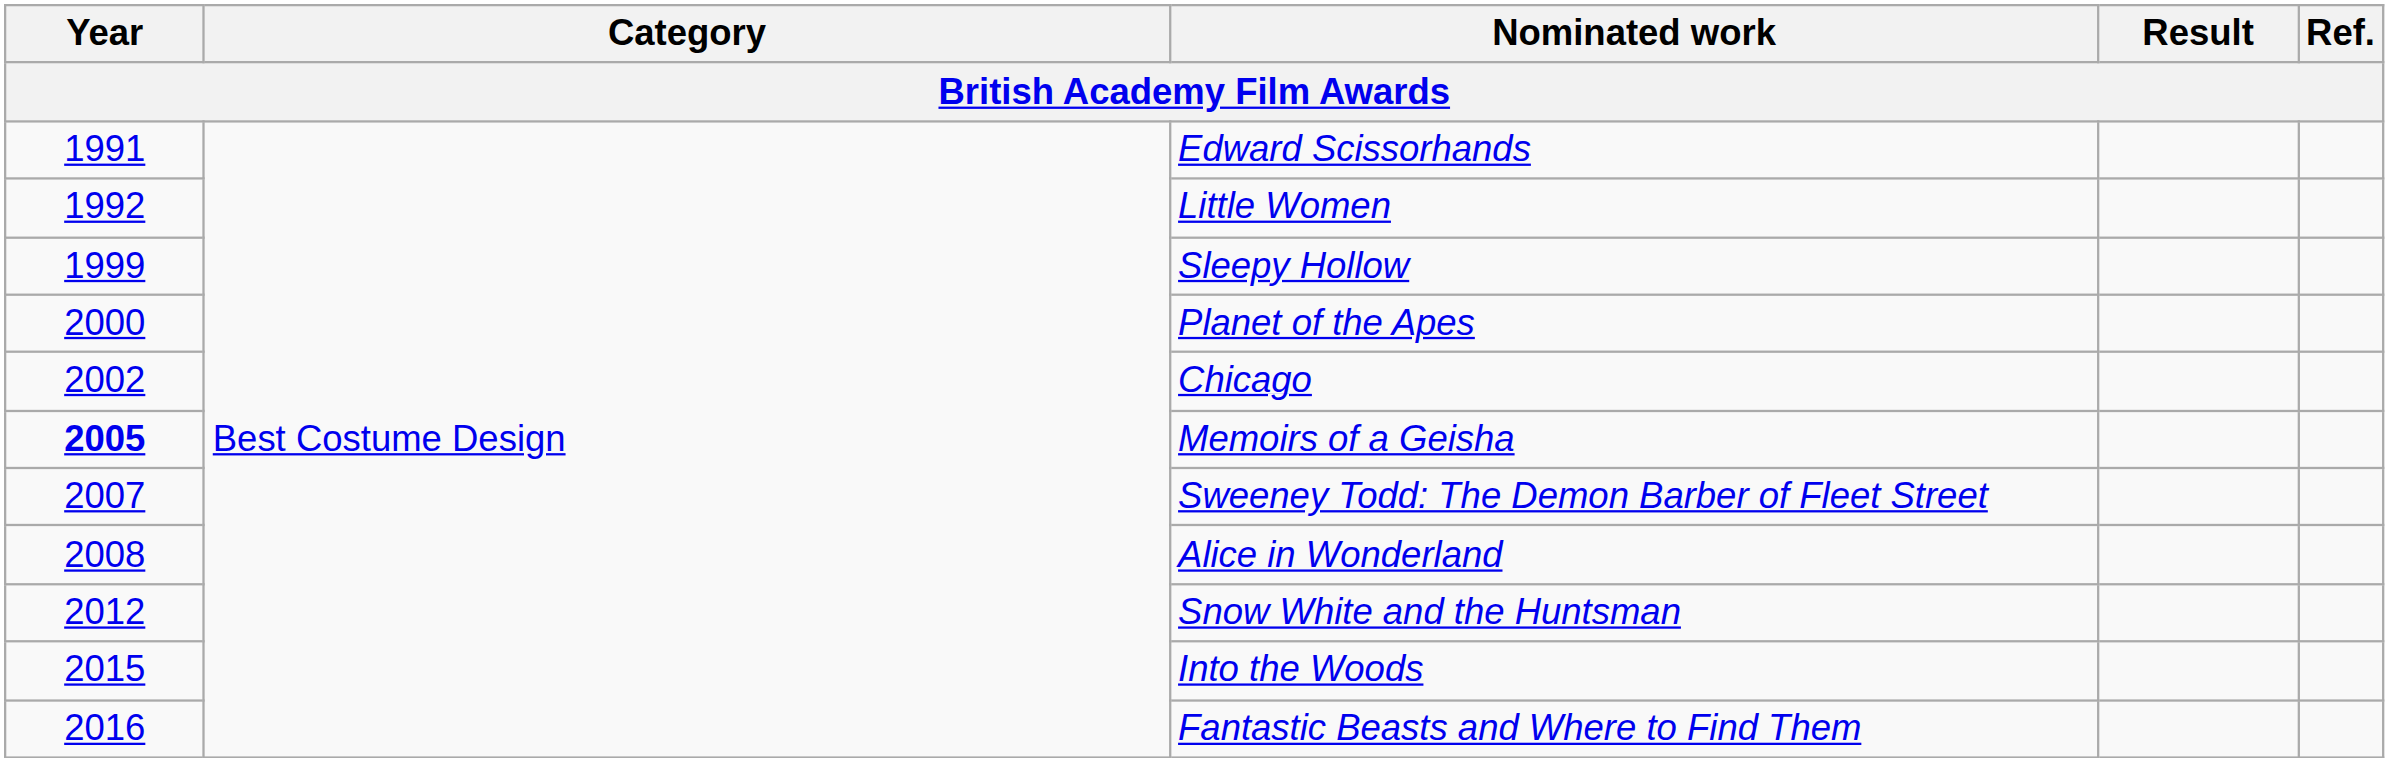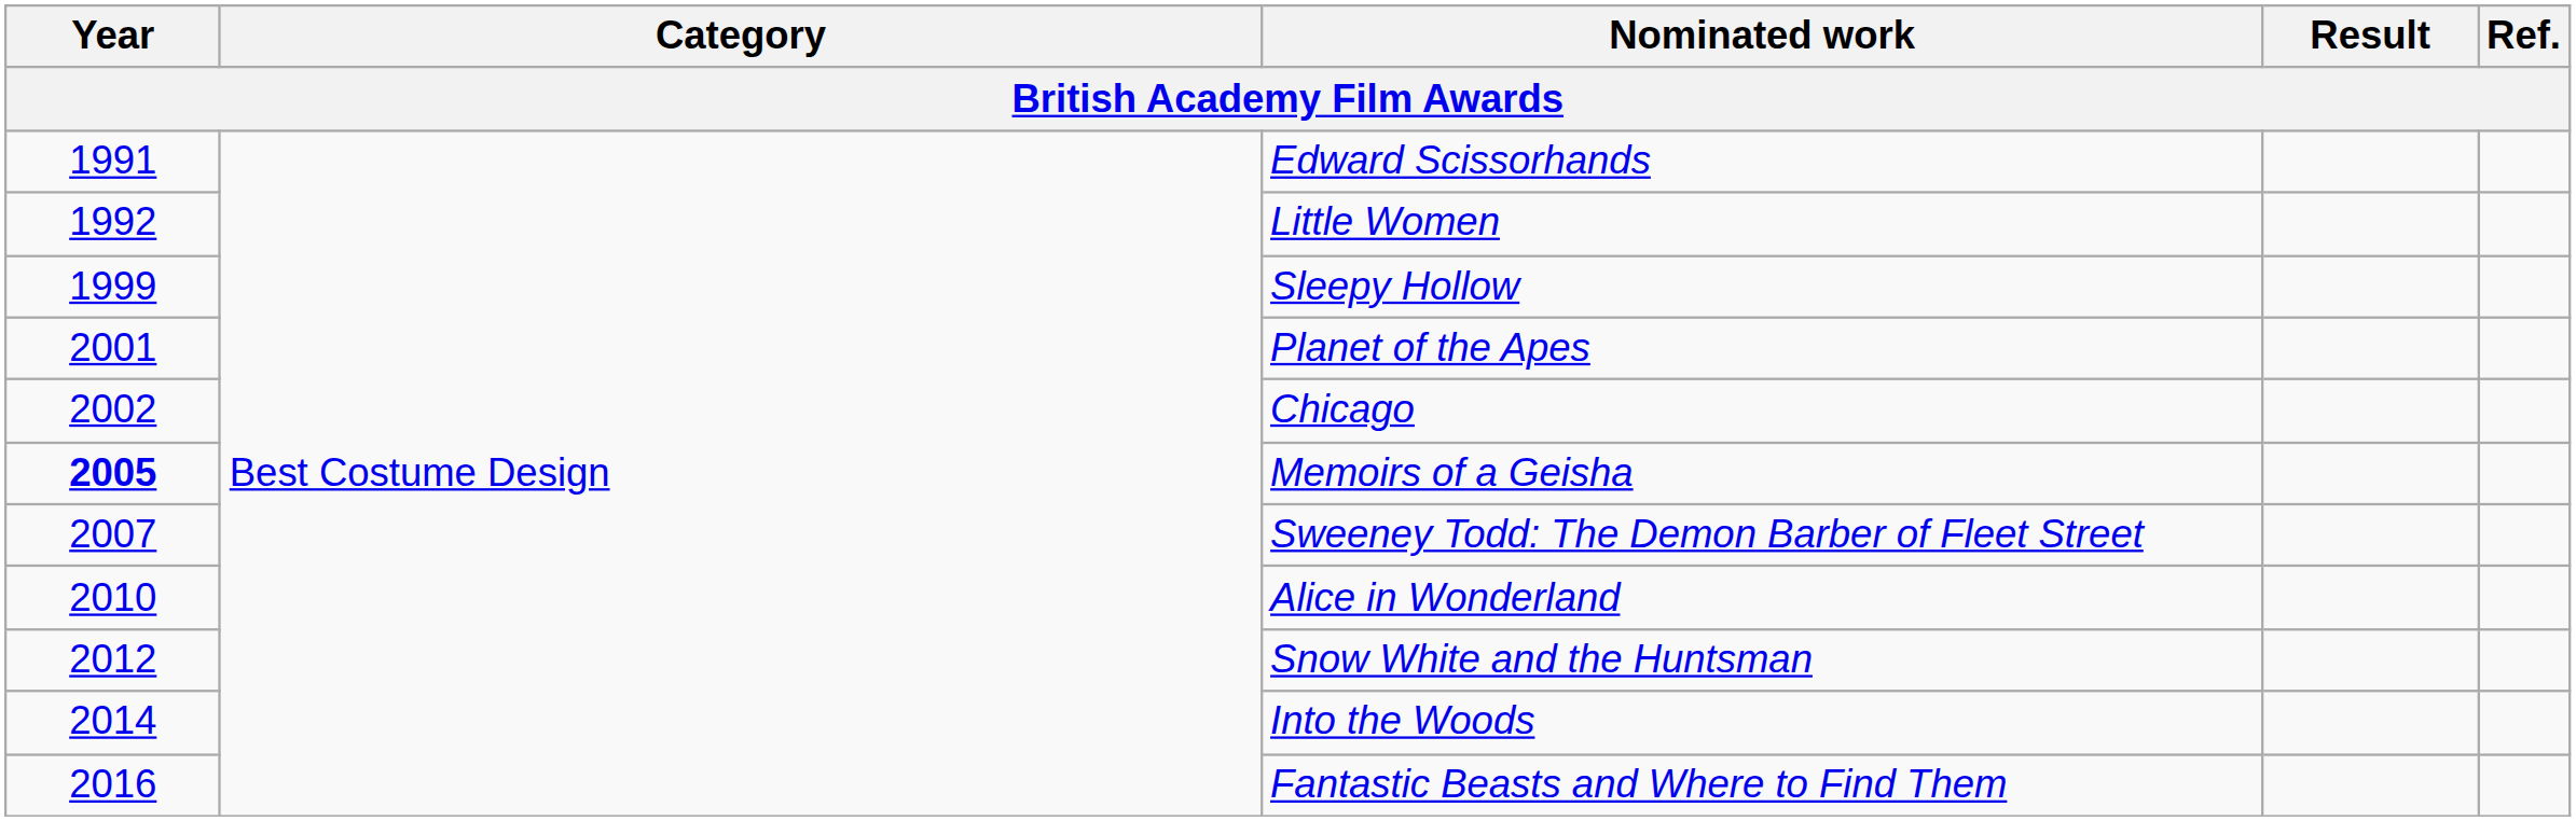 <table class=wikitable>
 <tr>
 <th scope="col" style="width:5em;">Year</th>
 <th scope="col" style="width:26em;">Category</th>
 <th scope="col" style="width:25em;">Nominated work</th>
 <th scope="col" style="width:5em;">Result</th>
 <th>Ref.</th>
 </tr>
 <tr>
 <th colspan="5"><a href='#'>British Academy Film Awards</a></th>
 </tr>
 <tr>
 <td style="text-align:center;"><a href='#'>1991</a></td>
 <td rowspan="11"><a href='#'>Best Costume Design</a></td>
 <td><em><a href='#'>Edward Scissorhands</a></em></td>
 <td></td>
 <td style="text-align:center;"></td>
 </tr>
 <tr>
 <td style="text-align:center;"><a href='#'>1992</a></td>
 <td><em><a href='#'>Little Women</a></em></td>
 <td></td>
 <td style="text-align:center;"></td>
 </tr>
 <tr>
 <td style="text-align:center;"><a href='#'>1999</a></td>
 <td><em><a href='#'>Sleepy Hollow</a></em></td>
 <td></td>
 <td style="text-align:center;"></td>
 </tr>
 <tr>
-<td style="text-align:center;"><a href='#'>2000</a></td>
+<td style="text-align:center;"><a href='#'>2001</a></td>
 <td><em><a href='#'>Planet of the Apes</a></em></td>
 <td></td>
 <td style="text-align:center;"></td>
 </tr>
 <tr>
 <td style="text-align:center;"><a href='#'>2002</a></td>
 <td><em><a href='#'>Chicago</a></em></td>
 <td></td>
 <td style="text-align:center;"></td>
 </tr>
 <tr>
 <td style="text-align:center;"><strong><a href='#'>2005</a></strong></td>
 <td><em><a href='#'>Memoirs of a Geisha</a></em></td>
 <td></td>
 <td style="text-align:center;"></td>
 </tr>
 <tr>
 <td style="text-align:center;"><a href='#'>2007</a></td>
 <td><em><a href='#'>Sweeney Todd: The Demon Barber of Fleet Street</a></em></td>
 <td></td>
 <td style="text-align:center;"></td>
 </tr>
 <tr>
-<td style="text-align:center;"><a href='#'>2008</a></td>
+<td style="text-align:center;"><a href='#'>2010</a></td>
 <td><em><a href='#'>Alice in Wonderland</a></em></td>
 <td></td>
 <td style="text-align:center;"></td>
 </tr>
 <tr>
 <td style="text-align:center;"><a href='#'>2012</a></td>
 <td><em><a href='#'>Snow White and the Huntsman</a></em></td>
 <td></td>
 <td style="text-align:center;"></td>
 </tr>
 <tr>
-<td style="text-align:center;"><a href='#'>2015</a></td>
+<td style="text-align:center;"><a href='#'>2014</a></td>
 <td><em><a href='#'>Into the Woods</a></em></td>
 <td></td>
 <td style="text-align:center;"></td>
 </tr>
 <tr>
 <td style="text-align:center;"><a href='#'>2016</a></td>
 <td><em><a href='#'>Fantastic Beasts and Where to Find Them</a></em></td>
 <td></td>
 <td style="text-align:center;"></td>
 </tr>
 </table>
